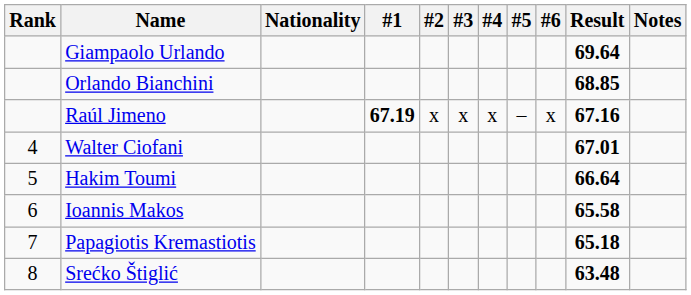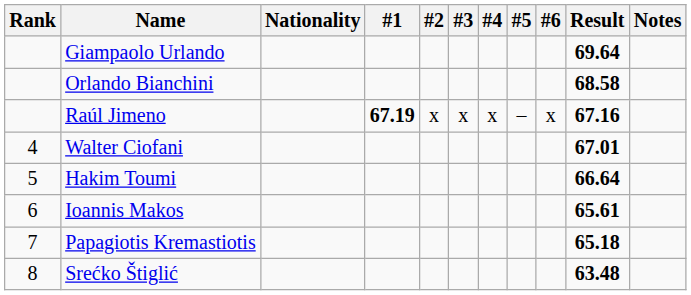 <table class="wikitable sortable" style="text-align:center">
 <tr>
 <th>Rank</th>
 <th>Name</th>
 <th>Nationality</th>
 <th>#1</th>
 <th>#2</th>
 <th>#3</th>
 <th>#4</th>
 <th>#5</th>
 <th>#6</th>
 <th>Result</th>
 <th>Notes</th>
 </tr>
 <tr>
 <td></td>
 <td align=left><a href='#'>Giampaolo Urlando</a></td>
 <td align=left></td>
 <td></td>
 <td></td>
 <td></td>
 <td></td>
 <td></td>
 <td></td>
 <td><strong>69.64</strong></td>
 <td></td>
 </tr>
 <tr>
 <td></td>
 <td align=left><a href='#'>Orlando Bianchini</a></td>
 <td align=left></td>
 <td></td>
 <td></td>
 <td></td>
 <td></td>
 <td></td>
 <td></td>
-<td><strong>68.85</strong></td>
+<td><strong>68.58</strong></td>
 <td></td>
 </tr>
 <tr>
 <td></td>
 <td align=left><a href='#'>Raúl Jimeno</a></td>
 <td align=left></td>
 <td><strong>67.19</strong></td>
 <td>x</td>
 <td>x</td>
 <td>x</td>
 <td>–</td>
 <td>x</td>
 <td><strong>67.16</strong></td>
 <td></td>
 </tr>
 <tr>
 <td>4</td>
 <td align=left><a href='#'>Walter Ciofani</a></td>
 <td align=left></td>
 <td></td>
 <td></td>
 <td></td>
 <td></td>
 <td></td>
 <td></td>
 <td><strong>67.01</strong></td>
 <td></td>
 </tr>
 <tr>
 <td>5</td>
 <td align=left><a href='#'>Hakim Toumi</a></td>
 <td align=left></td>
 <td></td>
 <td></td>
 <td></td>
 <td></td>
 <td></td>
 <td></td>
 <td><strong>66.64</strong></td>
 <td></td>
 </tr>
 <tr>
 <td>6</td>
 <td align=left><a href='#'>Ioannis Makos</a></td>
 <td align=left></td>
 <td></td>
 <td></td>
 <td></td>
 <td></td>
 <td></td>
 <td></td>
-<td><strong>65.58</strong></td>
+<td><strong>65.61</strong></td>
 <td></td>
 </tr>
 <tr>
 <td>7</td>
 <td align=left><a href='#'>Papagiotis Kremastiotis</a></td>
 <td align=left></td>
 <td></td>
 <td></td>
 <td></td>
 <td></td>
 <td></td>
 <td></td>
 <td><strong>65.18</strong></td>
 <td></td>
 </tr>
 <tr>
 <td>8</td>
 <td align=left><a href='#'>Srećko Štiglić</a></td>
 <td align=left></td>
 <td></td>
 <td></td>
 <td></td>
 <td></td>
 <td></td>
 <td></td>
 <td><strong>63.48</strong></td>
 <td></td>
 </tr>
 </table>
